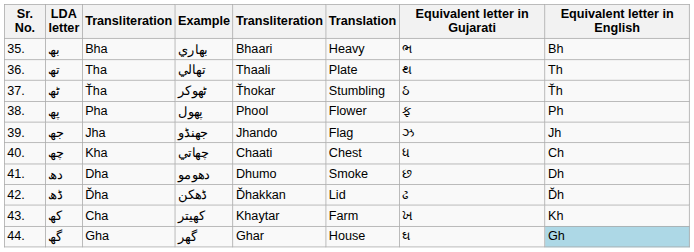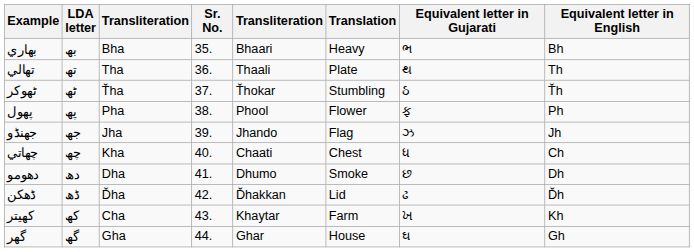 <table class="wikitable">
 <tr>
-<th>Sr. No.</th>
+<th>Example</th>
 <th>LDA<br>letter</th>
 <th>Transliteration</th>
-<th>Example</th>
+<th>Sr. No.</th>
 <th>Transliteration</th>
 <th>Translation</th>
 <th>Equivalent letter in Gujarati</th>
 <th>Equivalent letter in English</th>
 </tr>
 <tr>
-<td>35.</td>
+<td>بھاري</td>
 <td>بھ</td>
 <td>Bha</td>
-<td>بھاري</td>
+<td>35.</td>
 <td>Bhaari</td>
 <td>Heavy</td>
 <td>ભ</td>
 <td>Bh</td>
 </tr>
 <tr>
-<td>36.</td>
+<td>تھالي</td>
 <td>تھ</td>
 <td>Tha</td>
-<td>تھالي</td>
+<td>36.</td>
 <td>Thaali</td>
 <td>Plate</td>
 <td>થ</td>
 <td>Th</td>
 </tr>
 <tr>
-<td>37.</td>
+<td>ٹھوکر</td>
 <td>ٹھ</td>
 <td>Ťha</td>
-<td>ٹھوکر</td>
+<td>37.</td>
 <td>Ťhokar</td>
 <td>Stumbling</td>
 <td>ઠ</td>
 <td>Ťh</td>
 </tr>
 <tr>
-<td>38.</td>
+<td>پھول</td>
 <td>پھ</td>
 <td>Pha</td>
-<td>پھول</td>
+<td>38.</td>
 <td>Phool</td>
 <td>Flower</td>
 <td>ફ</td>
 <td>Ph</td>
 </tr>
 <tr>
-<td>39.</td>
+<td>جھنڈو</td>
 <td>جھ</td>
 <td>Jha</td>
-<td>جھنڈو</td>
+<td>39.</td>
 <td>Jhando</td>
 <td>Flag</td>
 <td>ઝ</td>
 <td>Jh</td>
 </tr>
 <tr>
-<td>40.</td>
+<td>چھاتي</td>
 <td>چھ</td>
 <td>Kha</td>
-<td>چھاتي</td>
+<td>40.</td>
 <td>Chaati</td>
 <td>Chest</td>
 <td>ધ</td>
 <td>Ch</td>
 </tr>
 <tr>
-<td>41.</td>
+<td>دهومو</td>
 <td>دھ</td>
 <td>Dha</td>
-<td>دهومو</td>
+<td>41.</td>
 <td>Dhumo</td>
 <td>Smoke</td>
 <td>છ</td>
 <td>Dh</td>
 </tr>
 <tr>
-<td>42.</td>
+<td>ڈهكن</td>
 <td>ڈھ</td>
 <td>Ďha</td>
-<td>ڈهكن</td>
+<td>42.</td>
 <td>Ďhakkan</td>
 <td>Lid</td>
 <td>ઢ</td>
 <td>Ďh</td>
 </tr>
 <tr>
-<td>43.</td>
+<td>كھيتر</td>
 <td>كھ</td>
 <td>Cha</td>
-<td>كھيتر</td>
+<td>43.</td>
 <td>Khaytar</td>
 <td>Farm</td>
 <td>ખ</td>
 <td>Kh</td>
 </tr>
 <tr>
-<td>44.</td>
+<td>گھر</td>
 <td>گھ</td>
 <td>Gha</td>
-<td>گھر</td>
+<td>44.</td>
 <td>Ghar</td>
 <td>House</td>
 <td>ઘ</td>
-<td style="background: lightblue;">Gh</td>
+<td>Gh</td>
 </tr>
 </table>
